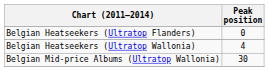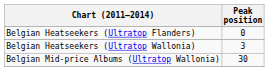 <table class="wikitable sortable">
 <tr>
 <th>Chart (2011–2014)</th>
 <th>Peak<br>position</th>
 </tr>
 <tr>
 </tr>
 <tr>
 </tr>
 <tr>
 </tr>
 <tr>
 <td>Belgian Heatseekers (<a href='#'>Ultratop</a> Flanders)</td>
 <td align=center>0</td>
 </tr>
 <tr>
 </tr>
 <tr>
 <td>Belgian Heatseekers (<a href='#'>Ultratop</a> Wallonia)</td>
-<td align=center>4</td>
+<td align=center>3</td>
 </tr>
 <tr>
 <td>Belgian Mid-price Albums (<a href='#'>Ultratop</a> Wallonia)</td>
 <td align=center>30</td>
 </tr>
 <tr>
 </tr>
 <tr>
 </tr>
 <tr>
 </tr>
 <tr>
 </tr>
 <tr>
 </tr>
 <tr>
 </tr>
 <tr>
 </tr>
 <tr>
 </tr>
 <tr>
 </tr>
 </table>
